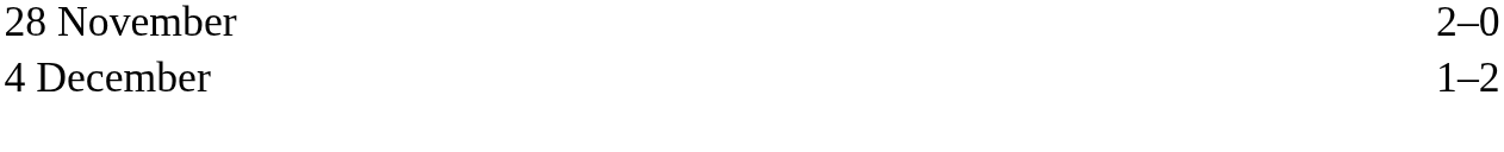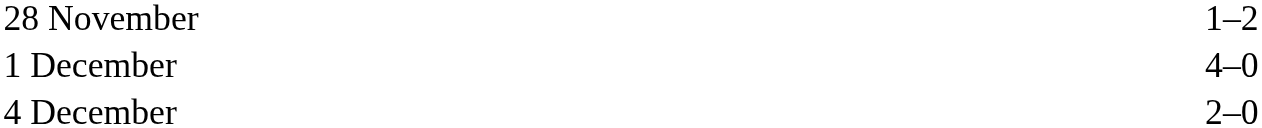 <table cellspacing=1 width=70%>
 <tr>
 <th width=25%></th>
 <th width=30%></th>
 <th width=15%></th>
 <th width=30%></th>
 </tr>
 <tr>
 <td>28 November</td>
 <td align=right></td>
-<td align=center>2–0</td>
+<td align=center>1–2</td>
+<td></td>
+</tr>
+<tr>
+<td>1 December</td>
+<td align=right></td>
+<td align=center>4–0</td>
 <td></td>
 </tr>
 <tr>
 <td>4 December</td>
 <td align=right></td>
-<td align=center>1–2</td>
+<td align=center>2–0</td>
 <td></td>
 </tr>
 </table>
